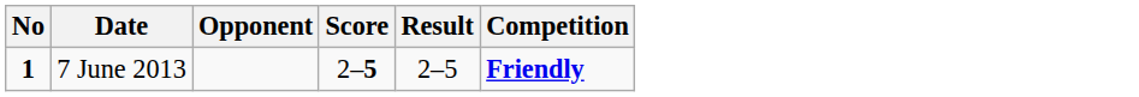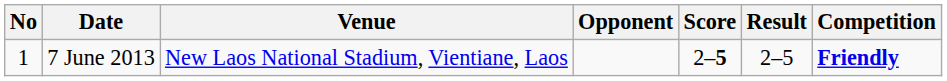 <table class="wikitable">
 <tr>
 <th>No</th>
 <th>Date</th>
+<th>Venue</th>
 <th>Opponent</th>
 <th>Score</th>
 <th>Result</th>
 <th>Competition</th>
 </tr>
 <tr>
-<td align=center><strong>1</strong></td>
+<td align=center>1</td>
 <td>7 June 2013</td>
+<td><a href='#'>New Laos National Stadium</a>, <a href='#'>Vientiane</a>, <a href='#'>Laos</a></td>
 <td></td>
 <td align=center>2–<strong>5</strong></td>
 <td align=center>2–5</td>
 <td><strong><a href='#'>Friendly</a></strong></td>
 </tr>
 </table>
